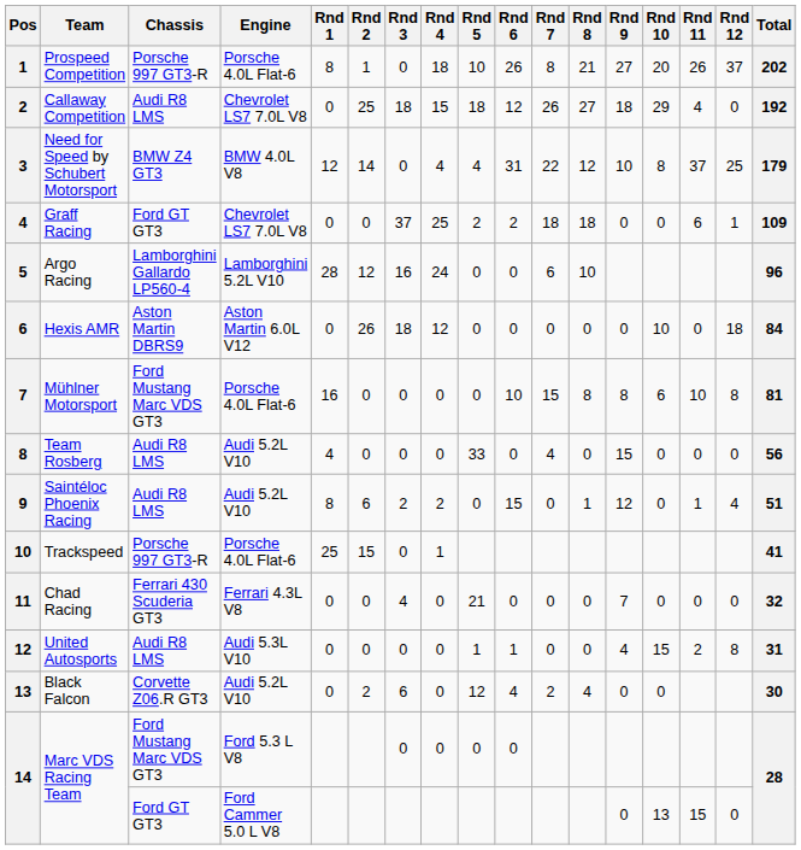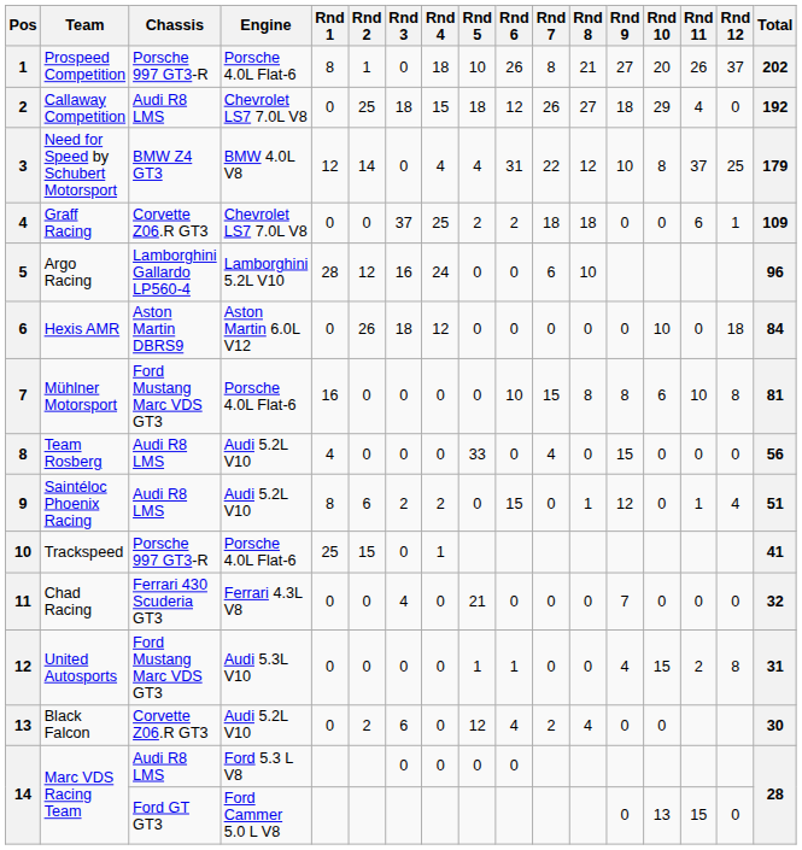 <table class="wikitable" style="font-size: 85%; text-align:center">
 <tr>
 <th>Pos</th>
 <th>Team</th>
 <th>Chassis</th>
 <th>Engine</th>
 <th>Rnd 1</th>
 <th>Rnd 2</th>
 <th>Rnd 3</th>
 <th>Rnd 4</th>
 <th>Rnd 5</th>
 <th>Rnd 6</th>
 <th>Rnd 7</th>
 <th>Rnd 8</th>
 <th>Rnd 9</th>
 <th>Rnd 10</th>
 <th>Rnd 11</th>
 <th>Rnd 12</th>
 <th>Total</th>
 </tr>
 <tr>
 <th>1</th>
 <td align=left> <a href='#'>Prospeed Competition</a></td>
 <td align=left><a href='#'>Porsche 997 GT3</a>-R</td>
 <td align=left><a href='#'>Porsche</a> 4.0L Flat-6</td>
 <td>8</td>
 <td>1</td>
 <td>0</td>
 <td>18</td>
 <td>10</td>
 <td>26</td>
 <td>8</td>
 <td>21</td>
 <td>27</td>
 <td>20</td>
 <td>26</td>
 <td>37</td>
 <th>202</th>
 </tr>
 <tr>
 <th>2</th>
 <td align=left> <a href='#'>Callaway Competition</a></td>
 <td align=left><a href='#'>Audi R8 LMS</a></td>
 <td align=left><a href='#'>Chevrolet</a> <a href='#'>LS7</a> 7.0L V8</td>
 <td>0</td>
 <td>25</td>
 <td>18</td>
 <td>15</td>
 <td>18</td>
 <td>12</td>
 <td>26</td>
 <td>27</td>
 <td>18</td>
 <td>29</td>
 <td>4</td>
 <td>0</td>
 <th>192</th>
 </tr>
 <tr>
 <th>3</th>
 <td align=left> <a href='#'>Need for Speed</a> by <a href='#'>Schubert Motorsport</a></td>
 <td align=left><a href='#'>BMW Z4 GT3</a></td>
 <td align=left><a href='#'>BMW</a> 4.0L V8</td>
 <td>12</td>
 <td>14</td>
 <td>0</td>
 <td>4</td>
 <td>4</td>
 <td>31</td>
 <td>22</td>
 <td>12</td>
 <td>10</td>
 <td>8</td>
 <td>37</td>
 <td>25</td>
 <th>179</th>
 </tr>
 <tr>
 <th>4</th>
 <td align=left> <a href='#'>Graff Racing</a></td>
-<td align=left><a href='#'>Ford GT</a> GT3</td>
+<td align=left><a href='#'>Corvette Z06</a>.R GT3</td>
 <td align=left><a href='#'>Chevrolet</a> <a href='#'>LS7</a> 7.0L V8</td>
 <td>0</td>
 <td>0</td>
 <td>37</td>
 <td>25</td>
 <td>2</td>
 <td>2</td>
 <td>18</td>
 <td>18</td>
 <td>0</td>
 <td>0</td>
 <td>6</td>
 <td>1</td>
 <th>109</th>
 </tr>
 <tr>
 <th>5</th>
 <td align=left> Argo Racing</td>
 <td align=left><a href='#'>Lamborghini Gallardo LP560-4</a></td>
 <td align=left><a href='#'>Lamborghini</a> 5.2L V10</td>
 <td>28</td>
 <td>12</td>
 <td>16</td>
 <td>24</td>
 <td>0</td>
 <td>0</td>
 <td>6</td>
 <td>10</td>
 <td></td>
 <td></td>
 <td></td>
 <td></td>
 <th>96</th>
 </tr>
 <tr>
 <th>6</th>
 <td align=left> <a href='#'>Hexis AMR</a></td>
 <td align=left><a href='#'>Aston Martin DBRS9</a></td>
 <td align=left><a href='#'>Aston Martin</a> 6.0L V12</td>
 <td>0</td>
 <td>26</td>
 <td>18</td>
 <td>12</td>
 <td>0</td>
 <td>0</td>
 <td>0</td>
 <td>0</td>
 <td>0</td>
 <td>10</td>
 <td>0</td>
 <td>18</td>
 <th>84</th>
 </tr>
 <tr>
 <th>7</th>
 <td align=left> <a href='#'>Mühlner Motorsport</a></td>
 <td align=left><a href='#'>Ford Mustang</a> <a href='#'>Marc VDS</a> GT3</td>
 <td align=left><a href='#'>Porsche</a> 4.0L Flat-6</td>
 <td>16</td>
 <td>0</td>
 <td>0</td>
 <td>0</td>
 <td>0</td>
 <td>10</td>
 <td>15</td>
 <td>8</td>
 <td>8</td>
 <td>6</td>
 <td>10</td>
 <td>8</td>
 <th>81</th>
 </tr>
 <tr>
 <th>8</th>
 <td align=left> <a href='#'>Team Rosberg</a></td>
 <td align=left><a href='#'>Audi R8 LMS</a></td>
 <td align=left><a href='#'>Audi</a> 5.2L V10</td>
 <td>4</td>
 <td>0</td>
 <td>0</td>
 <td>0</td>
 <td>33</td>
 <td>0</td>
 <td>4</td>
 <td>0</td>
 <td>15</td>
 <td>0</td>
 <td>0</td>
 <td>0</td>
 <th>56</th>
 </tr>
 <tr>
 <th>9</th>
 <td align=left> <a href='#'>Saintéloc</a> <a href='#'>Phoenix Racing</a></td>
 <td align=left><a href='#'>Audi R8 LMS</a></td>
 <td align=left><a href='#'>Audi</a> 5.2L V10</td>
 <td>8</td>
 <td>6</td>
 <td>2</td>
 <td>2</td>
 <td>0</td>
 <td>15</td>
 <td>0</td>
 <td>1</td>
 <td>12</td>
 <td>0</td>
 <td>1</td>
 <td>4</td>
 <th>51</th>
 </tr>
 <tr>
 <th>10</th>
 <td align=left> Trackspeed</td>
 <td align=left><a href='#'>Porsche 997 GT3</a>-R</td>
 <td align=left><a href='#'>Porsche</a> 4.0L Flat-6</td>
 <td>25</td>
 <td>15</td>
 <td>0</td>
 <td>1</td>
 <td></td>
 <td></td>
 <td></td>
 <td></td>
 <td></td>
 <td></td>
 <td></td>
 <td></td>
 <th>41</th>
 </tr>
 <tr>
 <th>11</th>
 <td align=left> Chad Racing</td>
 <td align=left><a href='#'>Ferrari 430 Scuderia</a> GT3</td>
 <td align=left><a href='#'>Ferrari</a> 4.3L V8</td>
 <td>0</td>
 <td>0</td>
 <td>4</td>
 <td>0</td>
 <td>21</td>
 <td>0</td>
 <td>0</td>
 <td>0</td>
 <td>7</td>
 <td>0</td>
 <td>0</td>
 <td>0</td>
 <th>32</th>
 </tr>
 <tr>
 <th>12</th>
 <td align=left> <a href='#'>United Autosports</a></td>
-<td align=left><a href='#'>Audi R8 LMS</a></td>
+<td align=left><a href='#'>Ford Mustang</a> <a href='#'>Marc VDS</a> GT3</td>
 <td align=left><a href='#'>Audi</a> 5.3L V10</td>
 <td>0</td>
 <td>0</td>
 <td>0</td>
 <td>0</td>
 <td>1</td>
 <td>1</td>
 <td>0</td>
 <td>0</td>
 <td>4</td>
 <td>15</td>
 <td>2</td>
 <td>8</td>
 <th>31</th>
 </tr>
 <tr>
 <th>13</th>
 <td align=left> Black Falcon</td>
 <td align=left><a href='#'>Corvette Z06</a>.R GT3</td>
 <td align=left><a href='#'>Audi</a> 5.2L V10</td>
 <td>0</td>
 <td>2</td>
 <td>6</td>
 <td>0</td>
 <td>12</td>
 <td>4</td>
 <td>2</td>
 <td>4</td>
 <td>0</td>
 <td>0</td>
 <td></td>
 <td></td>
 <th>30</th>
 </tr>
 <tr>
 <th rowspan=2>14</th>
 <td align=left rowspan=2> <a href='#'>Marc VDS Racing Team</a></td>
-<td align=left><a href='#'>Ford Mustang</a> <a href='#'>Marc VDS</a> GT3</td>
+<td align=left><a href='#'>Audi R8 LMS</a></td>
 <td align=left><a href='#'>Ford</a> 5.3 L V8</td>
 <td></td>
 <td></td>
 <td>0</td>
 <td>0</td>
 <td>0</td>
 <td>0</td>
 <td></td>
 <td></td>
 <td></td>
 <td></td>
 <td></td>
 <td></td>
 <th rowspan=2>28</th>
 </tr>
 <tr>
 <td align=left><a href='#'>Ford GT</a> GT3</td>
 <td align=left><a href='#'>Ford</a> <a href='#'>Cammer</a> 5.0 L V8</td>
 <td></td>
 <td></td>
 <td></td>
 <td></td>
 <td></td>
 <td></td>
 <td></td>
 <td></td>
 <td>0</td>
 <td>13</td>
 <td>15</td>
 <td>0</td>
 </tr>
 </table>
